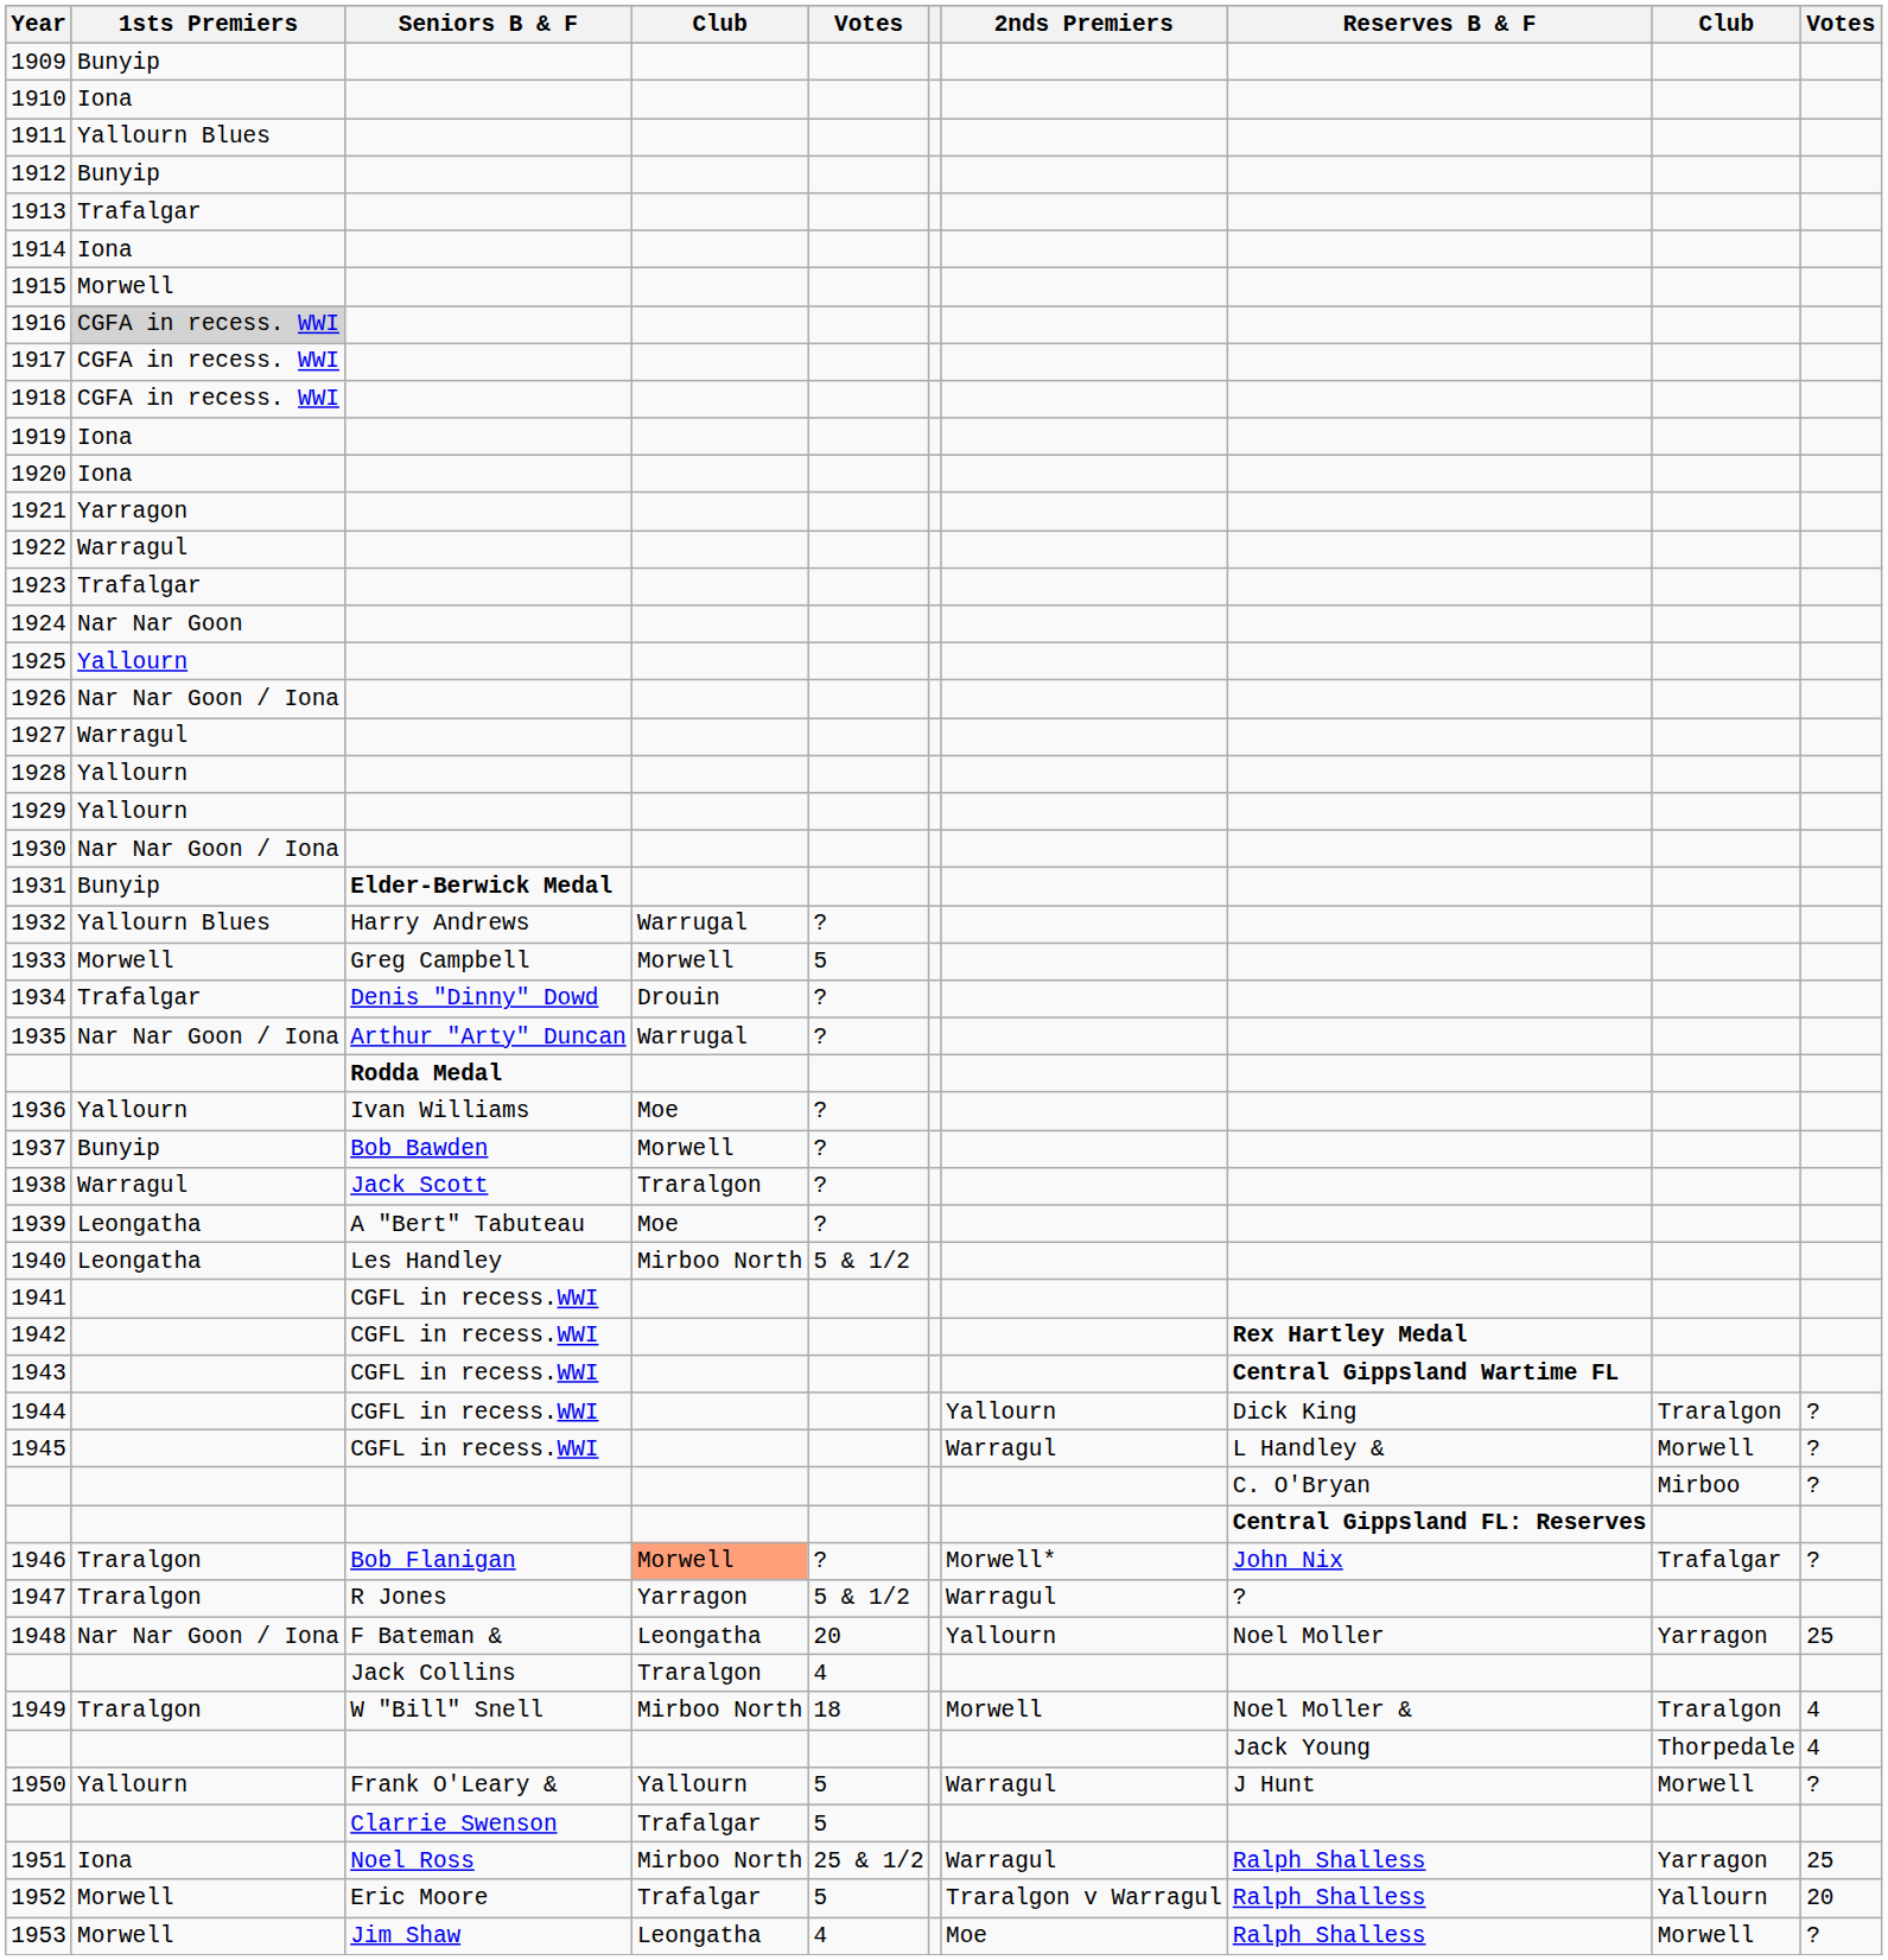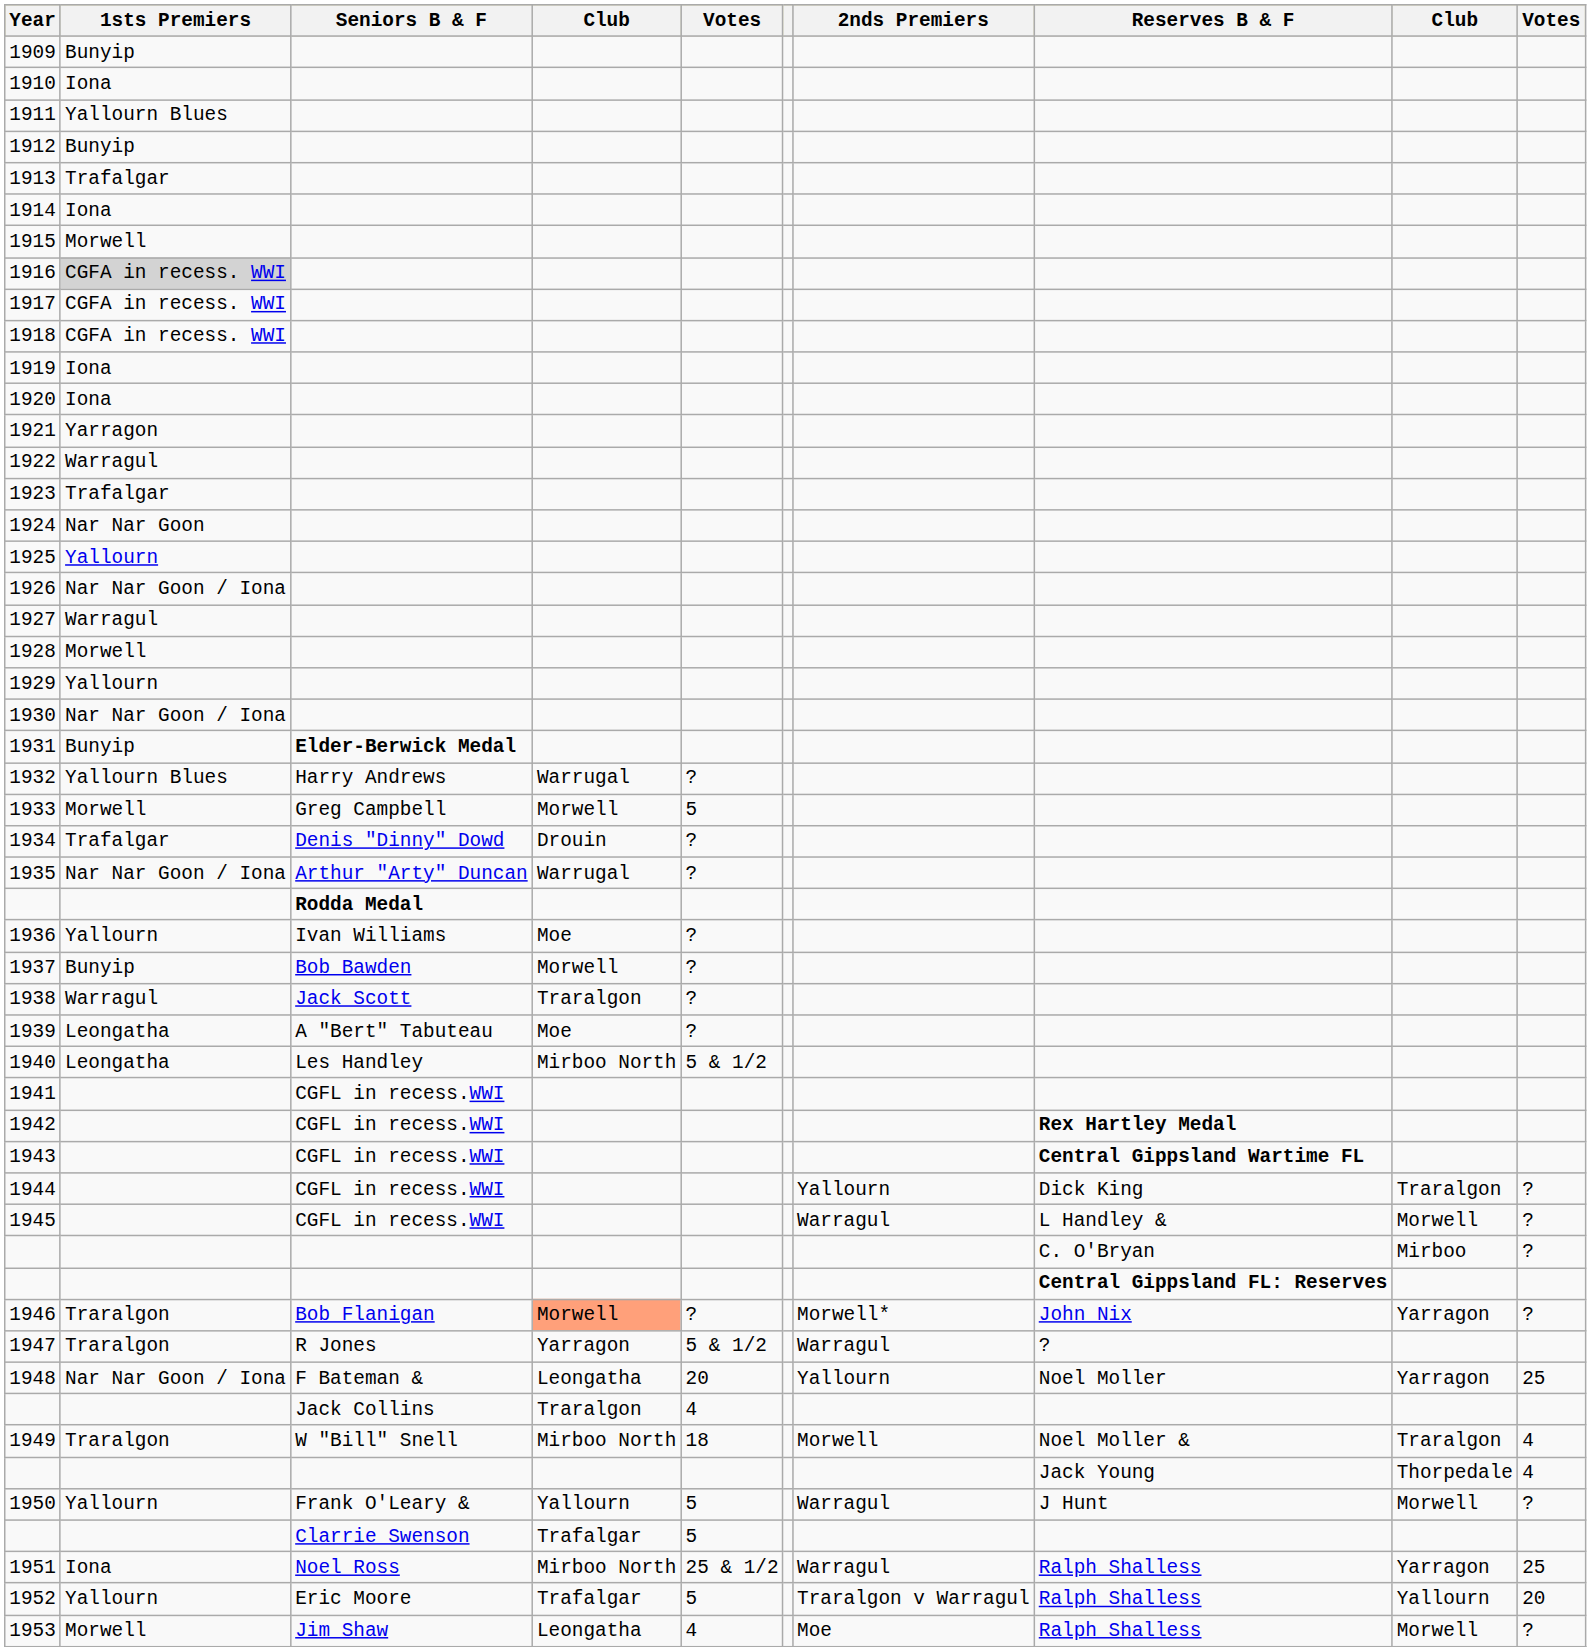 <table class="wikitable">
 <tr bgcolor=#bdb76b>
 <th style= WIDTH="40">Year</th>
 <th>1sts Premiers</th>
 <th style= WIDTH="240">Seniors B & F</th>
 <th>Club</th>
 <th>Votes</th>
 <th></th>
 <th>2nds Premiers</th>
 <th style= WIDTH="240">Reserves B & F</th>
 <th>Club</th>
 <th>Votes</th>
 </tr>
 <tr>
 <td>1909</td>
 <td>Bunyip </td>
 <td></td>
 <td></td>
 <td></td>
 <td></td>
 <td></td>
 <td></td>
 <td></td>
 <td></td>
 </tr>
 <tr>
 <td>1910</td>
 <td>Iona </td>
 <td></td>
 <td></td>
 <td></td>
 <td></td>
 <td></td>
 <td></td>
 <td></td>
 <td></td>
 </tr>
 <tr>
 <td>1911</td>
 <td>Yallourn Blues</td>
 <td></td>
 <td></td>
 <td></td>
 <td></td>
 <td></td>
 <td></td>
 <td></td>
 <td></td>
 </tr>
 <tr>
 <td>1912</td>
 <td>Bunyip</td>
 <td></td>
 <td></td>
 <td></td>
 <td></td>
 <td></td>
 <td></td>
 <td></td>
 <td></td>
 </tr>
 <tr>
 <td>1913</td>
 <td>Trafalgar </td>
 <td></td>
 <td></td>
 <td></td>
 <td></td>
 <td></td>
 <td></td>
 <td></td>
 <td></td>
 </tr>
 <tr>
 <td>1914</td>
 <td>Iona </td>
 <td></td>
 <td></td>
 <td></td>
 <td></td>
 <td></td>
 <td></td>
 <td></td>
 <td></td>
 </tr>
 <tr>
 <td>1915</td>
 <td>Morwell</td>
 <td></td>
 <td></td>
 <td></td>
 <td></td>
 <td></td>
 <td></td>
 <td></td>
 <td></td>
 </tr>
 <tr>
 <td>1916</td>
 <td style="background: lightgrey;">CGFA in recess. <a href='#'>WWI</a></td>
 <td></td>
 <td></td>
 <td></td>
 <td></td>
 <td></td>
 <td></td>
 <td></td>
 <td></td>
 </tr>
 <tr>
 <td>1917</td>
 <td>CGFA in recess. <a href='#'>WWI</a></td>
 <td></td>
 <td></td>
 <td></td>
 <td></td>
 <td></td>
 <td></td>
 <td></td>
 <td></td>
 </tr>
 <tr>
 <td>1918</td>
 <td>CGFA in recess. <a href='#'>WWI</a></td>
 <td></td>
 <td></td>
 <td></td>
 <td></td>
 <td></td>
 <td></td>
 <td></td>
 <td></td>
 </tr>
 <tr>
 <td>1919</td>
 <td>Iona </td>
 <td></td>
 <td></td>
 <td></td>
 <td></td>
 <td></td>
 <td></td>
 <td></td>
 <td></td>
 </tr>
 <tr>
 <td>1920</td>
 <td>Iona </td>
 <td></td>
 <td></td>
 <td></td>
 <td></td>
 <td></td>
 <td></td>
 <td></td>
 <td></td>
 </tr>
 <tr>
 <td>1921</td>
 <td>Yarragon </td>
 <td></td>
 <td></td>
 <td></td>
 <td></td>
 <td></td>
 <td></td>
 <td></td>
 <td></td>
 </tr>
 <tr>
 <td>1922</td>
 <td>Warragul </td>
 <td></td>
 <td></td>
 <td></td>
 <td></td>
 <td></td>
 <td></td>
 <td></td>
 <td></td>
 </tr>
 <tr>
 <td>1923</td>
 <td>Trafalgar </td>
 <td></td>
 <td></td>
 <td></td>
 <td></td>
 <td></td>
 <td></td>
 <td></td>
 <td></td>
 </tr>
 <tr>
 <td>1924</td>
 <td>Nar Nar Goon</td>
 <td></td>
 <td></td>
 <td></td>
 <td></td>
 <td></td>
 <td></td>
 <td></td>
 <td></td>
 </tr>
 <tr>
 <td>1925</td>
 <td><a href='#'>Yallourn</a></td>
 <td></td>
 <td></td>
 <td></td>
 <td></td>
 <td></td>
 <td></td>
 <td></td>
 <td></td>
 </tr>
 <tr>
 <td>1926</td>
 <td>Nar Nar Goon / Iona</td>
 <td></td>
 <td></td>
 <td></td>
 <td></td>
 <td></td>
 <td></td>
 <td></td>
 <td></td>
 </tr>
 <tr>
 <td>1927</td>
 <td>Warragul </td>
 <td></td>
 <td></td>
 <td></td>
 <td></td>
 <td></td>
 <td></td>
 <td></td>
 <td></td>
 </tr>
 <tr>
 <td>1928</td>
-<td>Yallourn</td>
+<td>Morwell</td>
 <td></td>
 <td></td>
 <td></td>
 <td></td>
 <td></td>
 <td></td>
 <td></td>
 <td></td>
 </tr>
 <tr>
 <td>1929</td>
 <td>Yallourn </td>
 <td></td>
 <td></td>
 <td></td>
 <td></td>
 <td></td>
 <td></td>
 <td></td>
 <td></td>
 </tr>
 <tr>
 <td>1930</td>
 <td>Nar Nar Goon / Iona</td>
 <td></td>
 <td></td>
 <td></td>
 <td></td>
 <td></td>
 <td></td>
 <td></td>
 <td></td>
 </tr>
 <tr>
 <td>1931</td>
 <td>Bunyip </td>
 <td><strong>Elder-Berwick Medal</strong></td>
 <td></td>
 <td></td>
 <td></td>
 <td></td>
 <td></td>
 <td></td>
 <td></td>
 </tr>
 <tr>
 <td>1932</td>
 <td>Yallourn Blues</td>
 <td>Harry Andrews</td>
 <td>Warrugal</td>
 <td>?</td>
 <td></td>
 <td></td>
 <td></td>
 <td></td>
 <td></td>
 </tr>
 <tr>
 <td>1933</td>
 <td>Morwell</td>
 <td>Greg Campbell</td>
 <td>Morwell</td>
 <td>5</td>
 <td></td>
 <td></td>
 <td></td>
 <td></td>
 <td></td>
 </tr>
 <tr>
 <td>1934</td>
 <td>Trafalgar </td>
 <td><a href='#'>Denis "Dinny" Dowd</a></td>
 <td>Drouin</td>
 <td>?</td>
 <td></td>
 <td></td>
 <td></td>
 <td></td>
 <td></td>
 </tr>
 <tr>
 <td>1935</td>
 <td>Nar Nar Goon / Iona</td>
 <td><a href='#'>Arthur "Arty" Duncan</a></td>
 <td>Warrugal</td>
 <td>?</td>
 <td></td>
 <td></td>
 <td></td>
 <td></td>
 <td></td>
 </tr>
 <tr>
 <td></td>
 <td></td>
 <td><strong>Rodda Medal</strong></td>
 <td></td>
 <td></td>
 <td></td>
 <td></td>
 <td></td>
 <td></td>
 <td></td>
 </tr>
 <tr>
 <td>1936</td>
 <td>Yallourn</td>
 <td>Ivan Williams </td>
 <td>Moe</td>
 <td>?</td>
 <td></td>
 <td></td>
 <td></td>
 <td></td>
 <td></td>
 </tr>
 <tr>
 <td>1937</td>
 <td>Bunyip </td>
 <td><a href='#'>Bob Bawden</a></td>
 <td>Morwell</td>
 <td>?</td>
 <td></td>
 <td></td>
 <td></td>
 <td></td>
 <td></td>
 </tr>
 <tr>
 <td>1938</td>
 <td>Warragul </td>
 <td><a href='#'>Jack Scott</a></td>
 <td>Traralgon</td>
 <td>?</td>
 <td></td>
 <td></td>
 <td></td>
 <td></td>
 <td></td>
 </tr>
 <tr>
 <td>1939</td>
 <td>Leongatha </td>
 <td>A "Bert" Tabuteau </td>
 <td>Moe</td>
 <td>?</td>
 <td></td>
 <td></td>
 <td></td>
 <td></td>
 <td></td>
 </tr>
 <tr>
 <td>1940</td>
 <td>Leongatha </td>
 <td>Les Handley </td>
 <td>Mirboo North</td>
 <td>5 & 1/2</td>
 <td></td>
 <td></td>
 <td></td>
 <td></td>
 <td></td>
 </tr>
 <tr>
 <td>1941</td>
 <td></td>
 <td>CGFL in recess.<a href='#'>WWI</a></td>
 <td></td>
 <td></td>
 <td></td>
 <td></td>
 <td></td>
 <td></td>
 <td></td>
 </tr>
 <tr>
 <td>1942</td>
 <td></td>
 <td>CGFL in recess.<a href='#'>WWI</a></td>
 <td></td>
 <td></td>
 <td></td>
 <td></td>
 <td><strong>Rex Hartley Medal</strong></td>
 <td></td>
 <td></td>
 </tr>
 <tr>
 <td>1943</td>
 <td></td>
 <td>CGFL in recess.<a href='#'>WWI</a></td>
 <td></td>
 <td></td>
 <td></td>
 <td></td>
 <td><strong>Central Gippsland Wartime FL</strong></td>
 <td></td>
 <td></td>
 </tr>
 <tr>
 <td>1944</td>
 <td></td>
 <td>CGFL in recess.<a href='#'>WWI</a></td>
 <td></td>
 <td></td>
 <td></td>
 <td>Yallourn</td>
 <td>Dick King </td>
 <td>Traralgon</td>
 <td>?</td>
 </tr>
 <tr>
 <td>1945</td>
 <td></td>
 <td>CGFL in recess.<a href='#'>WWI</a></td>
 <td></td>
 <td></td>
 <td></td>
 <td>Warragul</td>
 <td>L Handley &</td>
 <td>Morwell</td>
 <td>?</td>
 </tr>
 <tr>
 <td></td>
 <td></td>
 <td></td>
 <td></td>
 <td></td>
 <td></td>
 <td></td>
 <td>C. O'Bryan</td>
 <td>Mirboo</td>
 <td>?</td>
 </tr>
 <tr>
 <td></td>
 <td></td>
 <td></td>
 <td></td>
 <td></td>
 <td></td>
 <td></td>
 <td><strong>Central Gippsland FL: Reserves</strong></td>
 <td></td>
 <td></td>
 </tr>
 <tr>
 <td>1946</td>
 <td>Traralgon </td>
 <td><a href='#'>Bob Flanigan</a></td>
 <td style="background: lightsalmon;">Morwell</td>
 <td>?</td>
 <td></td>
 <td>Morwell*</td>
 <td><a href='#'>John Nix</a></td>
-<td>Trafalgar</td>
+<td>Yarragon</td>
 <td>?</td>
 </tr>
 <tr>
 <td>1947</td>
 <td>Traralgon</td>
 <td>R Jones </td>
 <td>Yarragon</td>
 <td>5 & 1/2</td>
 <td></td>
 <td>Warragul</td>
 <td>?</td>
 <td></td>
 <td></td>
 </tr>
 <tr>
 <td>1948</td>
 <td>Nar Nar Goon / Iona</td>
 <td>F Bateman  &</td>
 <td>Leongatha</td>
 <td>20</td>
 <td></td>
 <td>Yallourn</td>
 <td>Noel Moller </td>
 <td>Yarragon</td>
 <td>25</td>
 </tr>
 <tr>
 <td></td>
 <td></td>
 <td>Jack Collins</td>
 <td>Traralgon</td>
 <td>4</td>
 <td></td>
 <td></td>
 <td></td>
 <td></td>
 <td></td>
 </tr>
 <tr>
 <td>1949</td>
 <td>Traralgon </td>
 <td>W "Bill" Snell </td>
 <td>Mirboo North</td>
 <td>18</td>
 <td></td>
 <td>Morwell</td>
 <td>Noel Moller &</td>
 <td>Traralgon</td>
 <td>4</td>
 </tr>
 <tr>
 <td></td>
 <td></td>
 <td></td>
 <td></td>
 <td></td>
 <td></td>
 <td></td>
 <td>Jack Young </td>
 <td>Thorpedale</td>
 <td>4</td>
 </tr>
 <tr>
 <td>1950</td>
 <td>Yallourn</td>
 <td>Frank O'Leary  &</td>
 <td>Yallourn</td>
 <td>5</td>
 <td></td>
 <td>Warragul</td>
 <td>J Hunt </td>
 <td>Morwell</td>
 <td>?</td>
 </tr>
 <tr>
 <td></td>
 <td></td>
 <td><a href='#'>Clarrie Swenson</a></td>
 <td>Trafalgar</td>
 <td>5</td>
 <td></td>
 <td></td>
 <td></td>
 <td></td>
 <td></td>
 </tr>
 <tr>
 <td>1951</td>
 <td>Iona </td>
 <td><a href='#'>Noel Ross</a></td>
 <td>Mirboo North</td>
 <td>25 & 1/2</td>
 <td></td>
 <td>Warragul</td>
 <td><a href='#'>Ralph Shalless</a></td>
 <td>Yarragon</td>
 <td>25</td>
 </tr>
 <tr>
 <td>1952</td>
-<td>Morwell</td>
+<td>Yallourn</td>
 <td>Eric Moore </td>
 <td>Trafalgar</td>
 <td>5</td>
 <td></td>
 <td>Traralgon v Warragul </td>
 <td><a href='#'>Ralph Shalless</a></td>
 <td>Yallourn</td>
 <td>20</td>
 </tr>
 <tr>
 <td>1953</td>
 <td>Morwell</td>
 <td><a href='#'>Jim Shaw</a></td>
 <td>Leongatha</td>
 <td>4</td>
 <td></td>
 <td>Moe</td>
 <td><a href='#'>Ralph Shalless</a>  </td>
 <td>Morwell</td>
 <td>?</td>
 </tr>
 <tr>
 </tr>
 </table>
